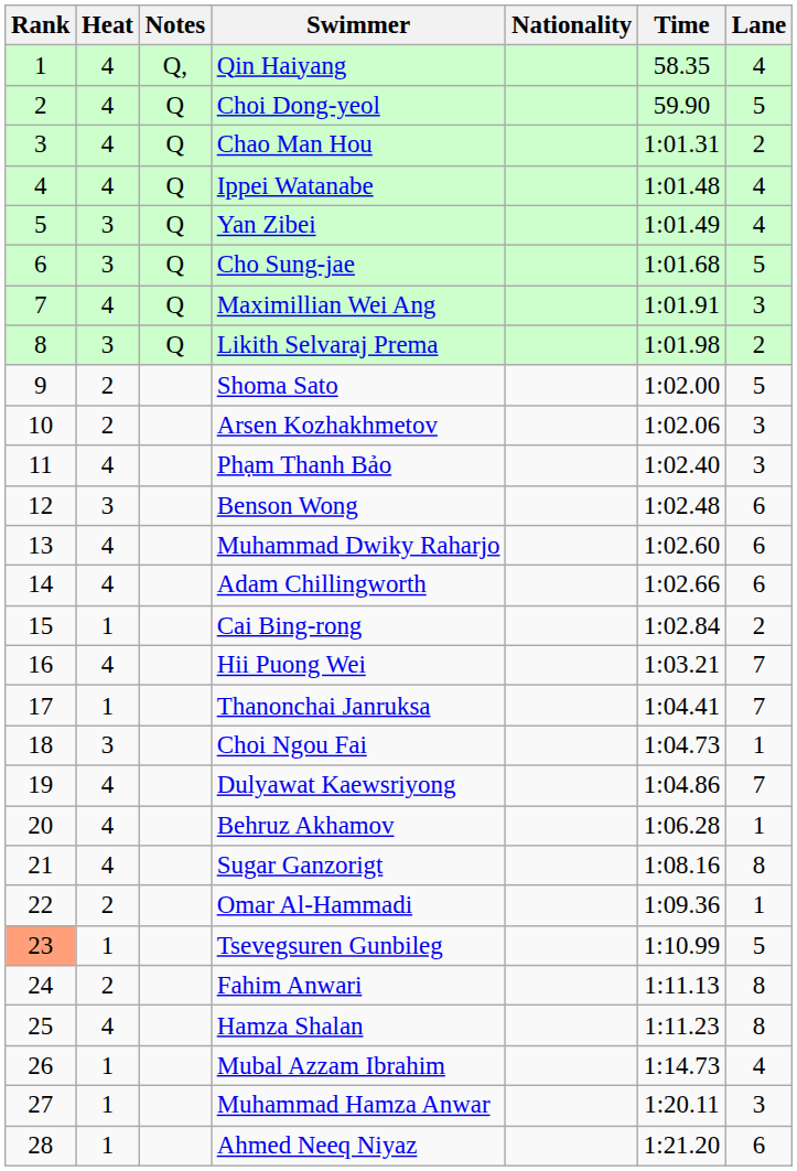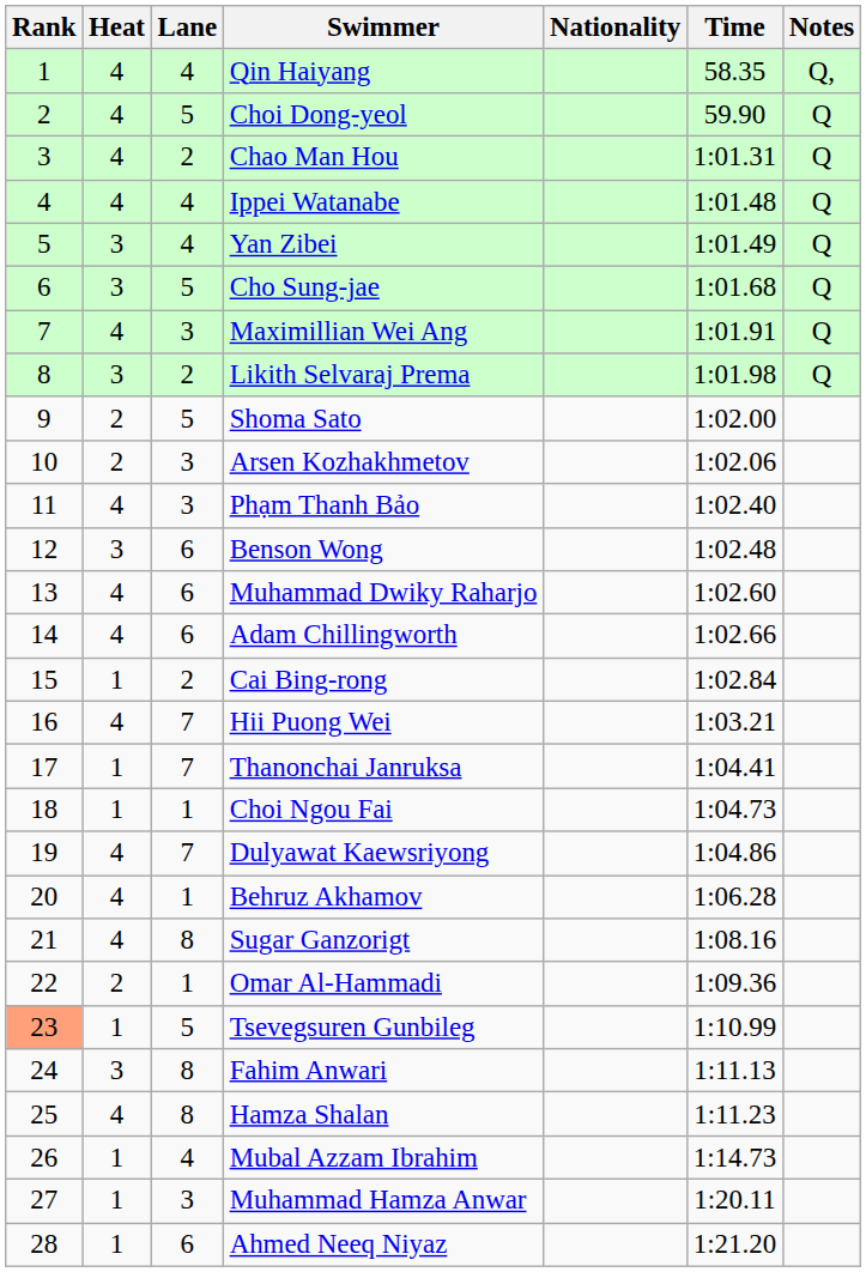 <table class="wikitable sortable" style="text-align:center">
 <tr>
 <th>Rank</th>
 <th>Heat</th>
-<th>Notes</th>
+<th>Lane</th>
 <th>Swimmer</th>
 <th>Nationality</th>
 <th>Time</th>
-<th>Lane</th>
+<th>Notes</th>
 </tr>
 <tr bgcolor=ccffcc>
 <td>1</td>
 <td>4</td>
-<td>Q, </td>
+<td>4</td>
 <td align=left><a href='#'>Qin Haiyang</a></td>
 <td align=left></td>
 <td>58.35</td>
-<td>4</td>
+<td>Q, </td>
 </tr>
 <tr bgcolor=ccffcc>
 <td>2</td>
 <td>4</td>
-<td>Q</td>
+<td>5</td>
 <td align=left><a href='#'>Choi Dong-yeol</a></td>
 <td align=left></td>
 <td>59.90</td>
-<td>5</td>
+<td>Q</td>
 </tr>
 <tr bgcolor=ccffcc>
 <td>3</td>
 <td>4</td>
-<td>Q</td>
+<td>2</td>
 <td align=left><a href='#'>Chao Man Hou</a></td>
 <td align=left></td>
 <td>1:01.31</td>
-<td>2</td>
+<td>Q</td>
 </tr>
 <tr bgcolor=ccffcc>
 <td>4</td>
 <td>4</td>
-<td>Q</td>
+<td>4</td>
 <td align=left><a href='#'>Ippei Watanabe</a></td>
 <td align=left></td>
 <td>1:01.48</td>
-<td>4</td>
+<td>Q</td>
 </tr>
 <tr bgcolor=ccffcc>
 <td>5</td>
 <td>3</td>
-<td>Q</td>
+<td>4</td>
 <td align=left><a href='#'>Yan Zibei</a></td>
 <td align=left></td>
 <td>1:01.49</td>
-<td>4</td>
+<td>Q</td>
 </tr>
 <tr bgcolor=ccffcc>
 <td>6</td>
 <td>3</td>
-<td>Q</td>
+<td>5</td>
 <td align=left><a href='#'>Cho Sung-jae</a></td>
 <td align=left></td>
 <td>1:01.68</td>
-<td>5</td>
+<td>Q</td>
 </tr>
 <tr bgcolor=ccffcc>
 <td>7</td>
 <td>4</td>
-<td>Q</td>
+<td>3</td>
 <td align=left><a href='#'>Maximillian Wei Ang</a></td>
 <td align=left></td>
 <td>1:01.91</td>
-<td>3</td>
+<td>Q</td>
 </tr>
 <tr bgcolor=ccffcc>
 <td>8</td>
 <td>3</td>
-<td>Q</td>
+<td>2</td>
 <td align=left><a href='#'>Likith Selvaraj Prema</a></td>
 <td align=left></td>
 <td>1:01.98</td>
-<td>2</td>
+<td>Q</td>
 </tr>
 <tr>
 <td>9</td>
 <td>2</td>
-<td></td>
+<td>5</td>
 <td align=left><a href='#'>Shoma Sato</a></td>
 <td align=left></td>
 <td>1:02.00</td>
-<td>5</td>
+<td></td>
 </tr>
 <tr>
 <td>10</td>
 <td>2</td>
-<td></td>
+<td>3</td>
 <td align=left><a href='#'>Arsen Kozhakhmetov</a></td>
 <td align=left></td>
 <td>1:02.06</td>
-<td>3</td>
+<td></td>
 </tr>
 <tr>
 <td>11</td>
 <td>4</td>
-<td></td>
+<td>3</td>
 <td align=left><a href='#'>Phạm Thanh Bảo</a></td>
 <td align=left></td>
 <td>1:02.40</td>
-<td>3</td>
+<td></td>
 </tr>
 <tr>
 <td>12</td>
 <td>3</td>
-<td></td>
+<td>6</td>
 <td align=left><a href='#'>Benson Wong</a></td>
 <td align=left></td>
 <td>1:02.48</td>
-<td>6</td>
+<td></td>
 </tr>
 <tr>
 <td>13</td>
 <td>4</td>
-<td></td>
+<td>6</td>
 <td align=left><a href='#'>Muhammad Dwiky Raharjo</a></td>
 <td align=left></td>
 <td>1:02.60</td>
-<td>6</td>
+<td></td>
 </tr>
 <tr>
 <td>14</td>
 <td>4</td>
-<td></td>
+<td>6</td>
 <td align=left><a href='#'>Adam Chillingworth</a></td>
 <td align=left></td>
 <td>1:02.66</td>
-<td>6</td>
+<td></td>
 </tr>
 <tr>
 <td>15</td>
 <td>1</td>
-<td></td>
+<td>2</td>
 <td align=left><a href='#'>Cai Bing-rong</a></td>
 <td align=left></td>
 <td>1:02.84</td>
-<td>2</td>
+<td></td>
 </tr>
 <tr>
 <td>16</td>
 <td>4</td>
-<td></td>
+<td>7</td>
 <td align=left><a href='#'>Hii Puong Wei</a></td>
 <td align=left></td>
 <td>1:03.21</td>
-<td>7</td>
+<td></td>
 </tr>
 <tr>
 <td>17</td>
 <td>1</td>
-<td></td>
+<td>7</td>
 <td align=left><a href='#'>Thanonchai Janruksa</a></td>
 <td align=left></td>
 <td>1:04.41</td>
-<td>7</td>
+<td></td>
 </tr>
 <tr>
 <td>18</td>
-<td>3</td>
-<td></td>
+<td>1</td>
+<td>1</td>
 <td align=left><a href='#'>Choi Ngou Fai</a></td>
 <td align=left></td>
 <td>1:04.73</td>
-<td>1</td>
+<td></td>
 </tr>
 <tr>
 <td>19</td>
 <td>4</td>
-<td></td>
+<td>7</td>
 <td align=left><a href='#'>Dulyawat Kaewsriyong</a></td>
 <td align=left></td>
 <td>1:04.86</td>
-<td>7</td>
+<td></td>
 </tr>
 <tr>
 <td>20</td>
 <td>4</td>
-<td></td>
+<td>1</td>
 <td align=left><a href='#'>Behruz Akhamov</a></td>
 <td align=left></td>
 <td>1:06.28</td>
-<td>1</td>
+<td></td>
 </tr>
 <tr>
 <td>21</td>
 <td>4</td>
-<td></td>
+<td>8</td>
 <td align=left><a href='#'>Sugar Ganzorigt</a></td>
 <td align=left></td>
 <td>1:08.16</td>
-<td>8</td>
+<td></td>
 </tr>
 <tr>
 <td>22</td>
 <td>2</td>
-<td></td>
+<td>1</td>
 <td align=left><a href='#'>Omar Al-Hammadi</a></td>
 <td align=left></td>
 <td>1:09.36</td>
-<td>1</td>
+<td></td>
 </tr>
 <tr>
 <td style="background: lightsalmon;">23</td>
 <td>1</td>
-<td></td>
+<td>5</td>
 <td align=left><a href='#'>Tsevegsuren Gunbileg</a></td>
 <td align=left></td>
 <td>1:10.99</td>
-<td>5</td>
+<td></td>
 </tr>
 <tr>
 <td>24</td>
-<td>2</td>
-<td></td>
+<td>3</td>
+<td>8</td>
 <td align=left><a href='#'>Fahim Anwari</a></td>
 <td align=left></td>
 <td>1:11.13</td>
-<td>8</td>
+<td></td>
 </tr>
 <tr>
 <td>25</td>
 <td>4</td>
-<td></td>
+<td>8</td>
 <td align=left><a href='#'>Hamza Shalan</a></td>
 <td align=left></td>
 <td>1:11.23</td>
-<td>8</td>
+<td></td>
 </tr>
 <tr>
 <td>26</td>
 <td>1</td>
-<td></td>
+<td>4</td>
 <td align=left><a href='#'>Mubal Azzam Ibrahim</a></td>
 <td align=left></td>
 <td>1:14.73</td>
-<td>4</td>
+<td></td>
 </tr>
 <tr>
 <td>27</td>
 <td>1</td>
-<td></td>
+<td>3</td>
 <td align=left><a href='#'>Muhammad Hamza Anwar</a></td>
 <td align=left></td>
 <td>1:20.11</td>
-<td>3</td>
+<td></td>
 </tr>
 <tr>
 <td>28</td>
 <td>1</td>
-<td></td>
+<td>6</td>
 <td align=left><a href='#'>Ahmed Neeq Niyaz</a></td>
 <td align=left></td>
 <td>1:21.20</td>
-<td>6</td>
+<td></td>
 </tr>
 </table>
